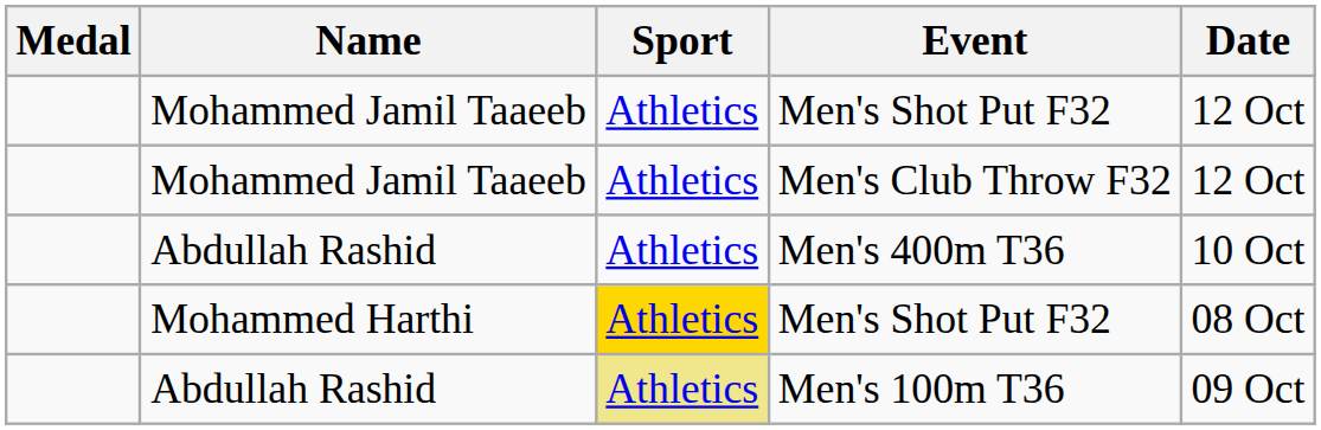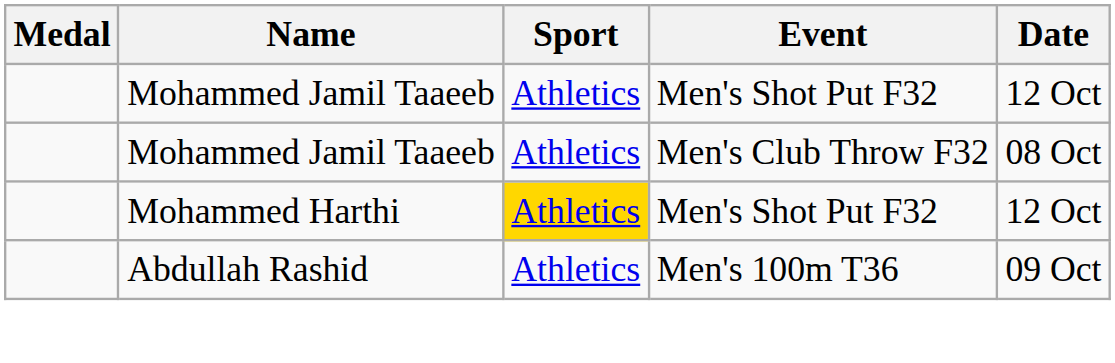 <table class="wikitable sortable"  style="font-size:95%">
 <tr>
 <th>Medal</th>
 <th>Name</th>
 <th>Sport</th>
 <th>Event</th>
 <th>Date</th>
 </tr>
 <tr>
 <td></td>
 <td>Mohammed Jamil Taaeeb</td>
 <td><a href='#'>Athletics</a></td>
 <td>Men's Shot Put F32</td>
 <td>12 Oct</td>
 </tr>
 <tr>
 <td></td>
 <td>Mohammed Jamil Taaeeb</td>
 <td><a href='#'>Athletics</a></td>
 <td>Men's Club Throw F32</td>
+<td>08 Oct</td>
+</tr>
+<tr>
+<td></td>
+<td>Mohammed Harthi</td>
+<td style="background: gold;"><a href='#'>Athletics</a></td>
+<td>Men's Shot Put F32</td>
 <td>12 Oct</td>
 </tr>
 <tr>
 <td></td>
 <td>Abdullah Rashid</td>
 <td><a href='#'>Athletics</a></td>
-<td>Men's 400m T36</td>
-<td>10 Oct</td>
-</tr>
-<tr>
-<td></td>
-<td>Mohammed Harthi</td>
-<td style="background: gold;"><a href='#'>Athletics</a></td>
-<td>Men's Shot Put F32</td>
-<td>08 Oct</td>
-</tr>
-<tr>
-<td></td>
-<td>Abdullah Rashid</td>
-<td style="background: khaki;"><a href='#'>Athletics</a></td>
 <td>Men's 100m T36</td>
 <td>09 Oct</td>
 </tr>
 </table>
